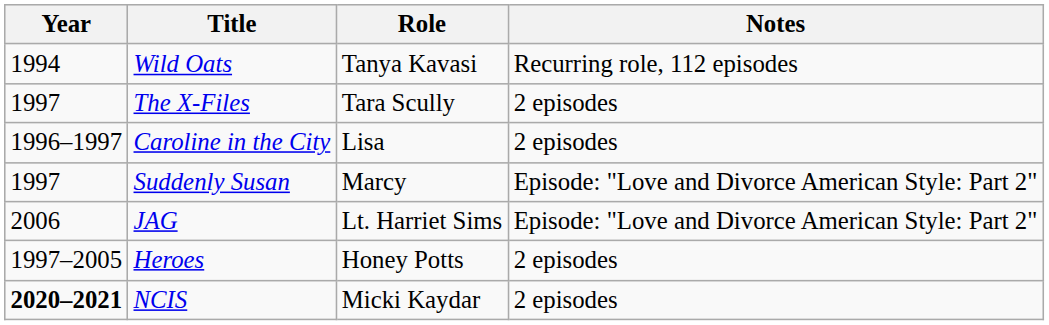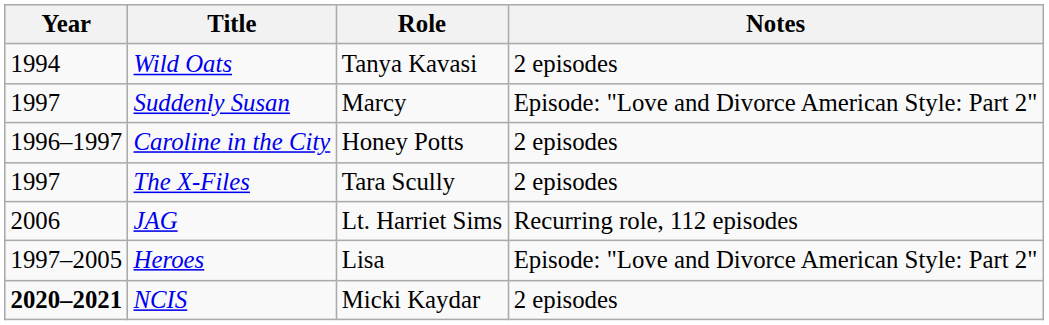 <table class="wikitable sortable">
 <tr>
 <th>Year</th>
 <th>Title</th>
 <th>Role</th>
 <th class="unsortable">Notes</th>
 </tr>
 <tr>
 <td>1994</td>
 <td><em><a href='#'>Wild Oats</a></em></td>
 <td>Tanya Kavasi</td>
-<td>Recurring role, 112 episodes</td>
-</tr>
-<tr>
-<td>1997</td>
-<td><em><a href='#'>The X-Files</a></em></td>
-<td>Tara Scully</td>
-<td>2 episodes</td>
-</tr>
-<tr>
-<td>1996–1997</td>
-<td><em><a href='#'>Caroline in the City</a></em></td>
-<td>Lisa</td>
 <td>2 episodes</td>
 </tr>
 <tr>
 <td>1997</td>
 <td><em><a href='#'>Suddenly Susan</a></em></td>
 <td>Marcy</td>
 <td>Episode: "Love and Divorce American Style: Part 2"</td>
 </tr>
 <tr>
+<td>1996–1997</td>
+<td><em><a href='#'>Caroline in the City</a></em></td>
+<td>Honey Potts</td>
+<td>2 episodes</td>
+</tr>
+<tr>
+<td>1997</td>
+<td><em><a href='#'>The X-Files</a></em></td>
+<td>Tara Scully</td>
+<td>2 episodes</td>
+</tr>
+<tr>
 <td>2006</td>
 <td><em><a href='#'>JAG</a></em></td>
 <td>Lt. Harriet Sims</td>
-<td>Episode: "Love and Divorce American Style: Part 2"</td>
+<td>Recurring role, 112 episodes</td>
 </tr>
 <tr>
 <td>1997–2005</td>
 <td><em><a href='#'>Heroes</a></em></td>
-<td>Honey Potts</td>
-<td>2 episodes</td>
+<td>Lisa</td>
+<td>Episode: "Love and Divorce American Style: Part 2"</td>
 </tr>
 <tr>
 <td><strong>2020–2021</strong></td>
 <td><em><a href='#'>NCIS</a></em></td>
 <td>Micki Kaydar</td>
 <td>2 episodes</td>
 </tr>
 </table>
